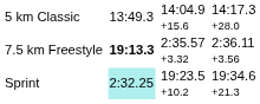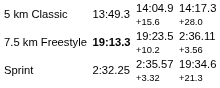 <table>
 <tr>
 <td>5 km Classic</td>
 <td></td>
 <td>13:49.3</td>
 <td></td>
 <td>14:04.9<br><small>+15.6</small></td>
 <td></td>
 <td>14:17.3<br><small>+28.0</small></td>
 </tr>
 <tr>
 <td>7.5 km Freestyle</td>
 <td></td>
 <td><strong>19:13.3</strong></td>
 <td></td>
-<td>2:35.57<br><small>+3.32</small></td>
+<td>19:23.5<br><small>+10.2</small></td>
 <td></td>
 <td>2:36.11<br><small>+3.56</small></td>
 </tr>
 <tr>
 <td>Sprint</td>
 <td></td>
-<td style="background: paleturquoise;">2:32.25</td>
+<td>2:32.25</td>
 <td></td>
-<td>19:23.5<br><small>+10.2</small></td>
+<td>2:35.57<br><small>+3.32</small></td>
 <td></td>
 <td>19:34.6<br><small>+21.3</small></td>
 </tr>
 </table>
